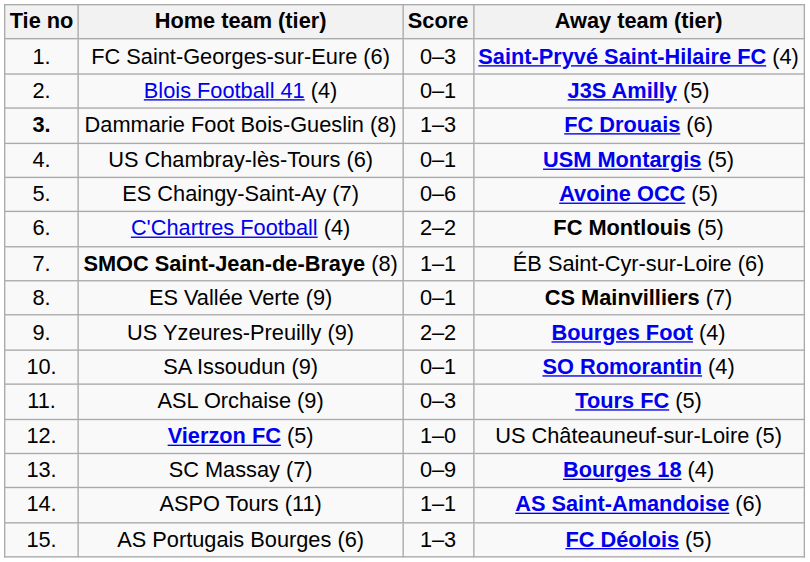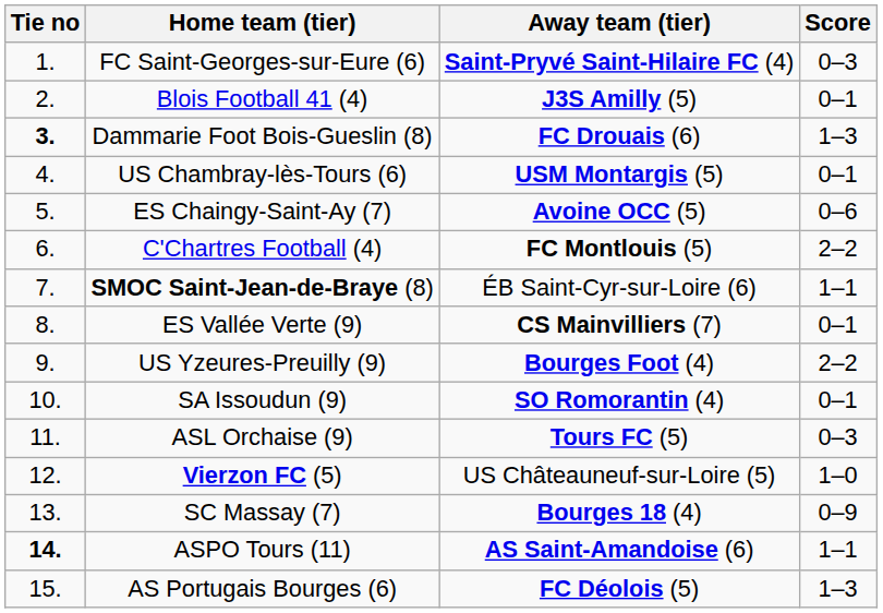 <table class="wikitable sortable" style="text-align: center">
 <tr>
 <th>Tie no</th>
 <th>Home team (tier)</th>
+<th>Away team (tier)</th>
 <th>Score</th>
-<th>Away team (tier)</th>
 </tr>
 <tr>
 <td>1.</td>
 <td>FC Saint-Georges-sur-Eure (6)</td>
+<td><strong><a href='#'>Saint-Pryvé Saint-Hilaire FC</a></strong> (4)</td>
 <td>0–3</td>
-<td><strong><a href='#'>Saint-Pryvé Saint-Hilaire FC</a></strong> (4)</td>
 </tr>
 <tr>
 <td>2.</td>
 <td><a href='#'>Blois Football 41</a> (4)</td>
+<td><strong><a href='#'>J3S Amilly</a></strong> (5)</td>
 <td>0–1</td>
-<td><strong><a href='#'>J3S Amilly</a></strong> (5)</td>
 </tr>
 <tr>
 <td><strong>3.</strong></td>
 <td>Dammarie Foot Bois-Gueslin (8)</td>
+<td><strong><a href='#'>FC Drouais</a></strong> (6)</td>
 <td>1–3</td>
-<td><strong><a href='#'>FC Drouais</a></strong> (6)</td>
 </tr>
 <tr>
 <td>4.</td>
 <td>US Chambray-lès-Tours (6)</td>
+<td><strong><a href='#'>USM Montargis</a></strong> (5)</td>
 <td>0–1</td>
-<td><strong><a href='#'>USM Montargis</a></strong> (5)</td>
 </tr>
 <tr>
 <td>5.</td>
 <td>ES Chaingy-Saint-Ay (7)</td>
+<td><strong><a href='#'>Avoine OCC</a></strong> (5)</td>
 <td>0–6</td>
-<td><strong><a href='#'>Avoine OCC</a></strong> (5)</td>
 </tr>
 <tr>
 <td>6.</td>
 <td><a href='#'>C'Chartres Football</a> (4)</td>
+<td><strong>FC Montlouis</strong> (5)</td>
 <td>2–2 </td>
-<td><strong>FC Montlouis</strong> (5)</td>
 </tr>
 <tr>
 <td>7.</td>
 <td><strong>SMOC Saint-Jean-de-Braye</strong> (8)</td>
+<td>ÉB Saint-Cyr-sur-Loire (6)</td>
 <td>1–1 </td>
-<td>ÉB Saint-Cyr-sur-Loire (6)</td>
 </tr>
 <tr>
 <td>8.</td>
 <td>ES Vallée Verte (9)</td>
+<td><strong>CS Mainvilliers</strong> (7)</td>
 <td>0–1</td>
-<td><strong>CS Mainvilliers</strong> (7)</td>
 </tr>
 <tr>
 <td>9.</td>
 <td>US Yzeures-Preuilly (9)</td>
+<td><strong><a href='#'>Bourges Foot</a></strong> (4)</td>
 <td>2–2 </td>
-<td><strong><a href='#'>Bourges Foot</a></strong> (4)</td>
 </tr>
 <tr>
 <td>10.</td>
 <td>SA Issoudun (9)</td>
+<td><strong><a href='#'>SO Romorantin</a></strong> (4)</td>
 <td>0–1</td>
-<td><strong><a href='#'>SO Romorantin</a></strong> (4)</td>
 </tr>
 <tr>
 <td>11.</td>
 <td>ASL Orchaise (9)</td>
+<td><strong><a href='#'>Tours FC</a></strong> (5)</td>
 <td>0–3</td>
-<td><strong><a href='#'>Tours FC</a></strong> (5)</td>
 </tr>
 <tr>
 <td>12.</td>
 <td><strong><a href='#'>Vierzon FC</a></strong> (5)</td>
+<td>US Châteauneuf-sur-Loire (5)</td>
 <td>1–0</td>
-<td>US Châteauneuf-sur-Loire (5)</td>
 </tr>
 <tr>
 <td>13.</td>
 <td>SC Massay (7)</td>
+<td><strong><a href='#'>Bourges 18</a></strong> (4)</td>
 <td>0–9</td>
-<td><strong><a href='#'>Bourges 18</a></strong> (4)</td>
 </tr>
 <tr>
-<td>14.</td>
+<td><strong>14.</strong></td>
 <td>ASPO Tours (11)</td>
+<td><strong><a href='#'>AS Saint-Amandoise</a></strong> (6)</td>
 <td>1–1 </td>
-<td><strong><a href='#'>AS Saint-Amandoise</a></strong> (6)</td>
 </tr>
 <tr>
 <td>15.</td>
 <td>AS Portugais Bourges (6)</td>
+<td><strong><a href='#'>FC Déolois</a></strong> (5)</td>
 <td>1–3</td>
-<td><strong><a href='#'>FC Déolois</a></strong> (5)</td>
 </tr>
 </table>
